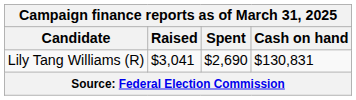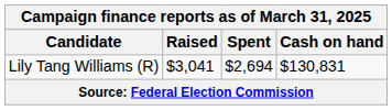 <table class="wikitable sortable">
 <tr>
 <th colspan=4>Campaign finance reports as of March 31, 2025</th>
 </tr>
 <tr style="text-align:center;">
 <th>Candidate</th>
 <th>Raised</th>
 <th>Spent</th>
 <th>Cash on hand</th>
 </tr>
 <tr>
 <td>Lily Tang Williams (R)</td>
 <td>$3,041</td>
-<td>$2,690</td>
+<td>$2,694</td>
 <td>$130,831</td>
 </tr>
 <tr>
 <th colspan="4"><small>Source: <a href='#'>Federal Election Commission</a></small></th>
 </tr>
 </table>
